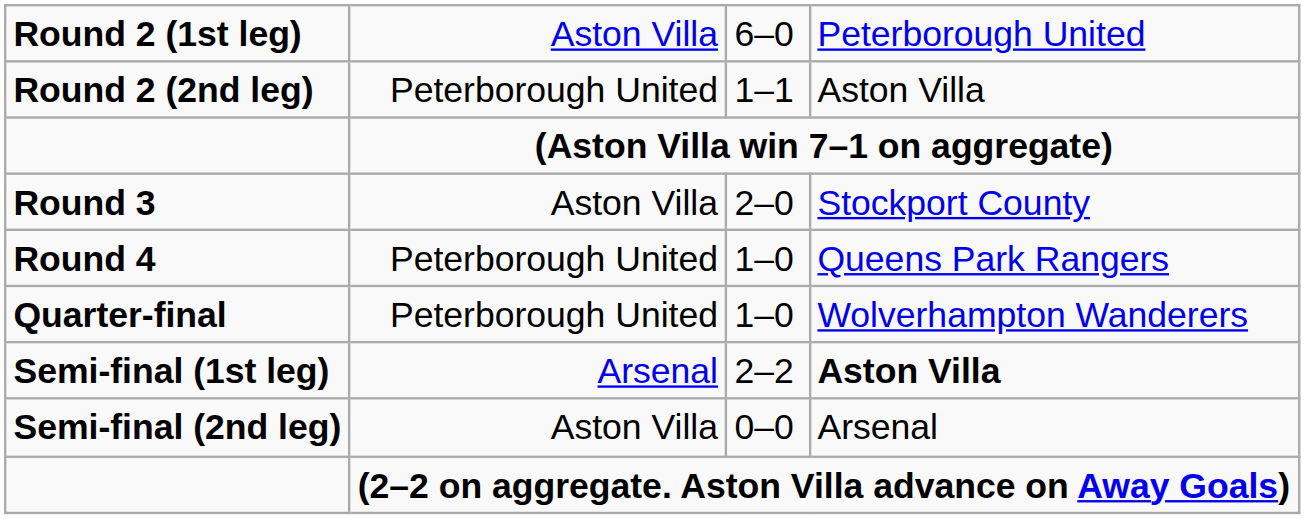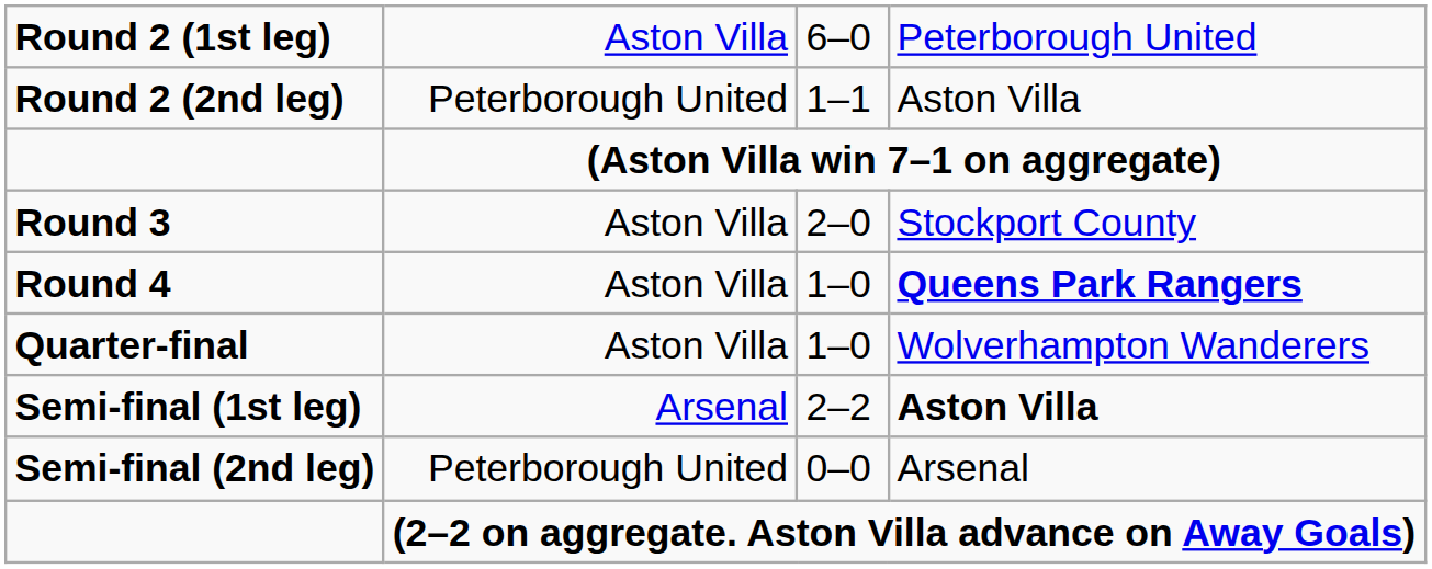 <table class="wikitable" style="font-size:95%;">
 <tr>
 <td><strong>Round 2 (1st leg)</strong></td>
 <td align=right><a href='#'>Aston Villa</a></td>
 <td>6–0</td>
 <td><a href='#'>Peterborough United</a></td>
 </tr>
 <tr>
 <td><strong>Round 2 (2nd leg)</strong></td>
 <td align=right>Peterborough United</td>
 <td>1–1</td>
 <td>Aston Villa</td>
 </tr>
 <tr>
 <td> </td>
 <td colspan=4 align=center><strong>(Aston Villa win 7–1 on aggregate)</strong></td>
 </tr>
 <tr>
 <td><strong>Round 3</strong></td>
 <td align=right>Aston Villa</td>
 <td>2–0</td>
 <td><a href='#'>Stockport County</a></td>
 </tr>
 <tr>
 <td><strong>Round 4</strong></td>
-<td align=right>Peterborough United</td>
+<td align=right>Aston Villa</td>
 <td>1–0</td>
-<td><a href='#'>Queens Park Rangers</a></td>
+<td><strong><a href='#'>Queens Park Rangers</a></strong></td>
 </tr>
 <tr>
 <td><strong>Quarter-final</strong></td>
-<td align=right>Peterborough United</td>
+<td align=right>Aston Villa</td>
 <td>1–0</td>
 <td><a href='#'>Wolverhampton Wanderers</a></td>
 </tr>
 <tr>
 <td><strong>Semi-final (1st leg)</strong></td>
 <td align=right><a href='#'>Arsenal</a></td>
 <td>2–2</td>
 <td><strong>Aston Villa</strong></td>
 </tr>
 <tr>
 <td><strong>Semi-final (2nd leg)</strong></td>
-<td align=right>Aston Villa</td>
+<td align=right>Peterborough United</td>
 <td>0–0</td>
 <td>Arsenal</td>
 </tr>
 <tr>
 <td> </td>
 <td colspan=4 align=center><strong>(2–2 on aggregate. Aston Villa advance on <a href='#'>Away Goals</a>)</strong></td>
 </tr>
 </table>
